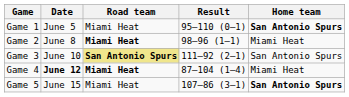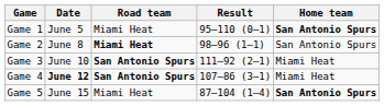 <table class="wikitable">
 <tr>
 <th>Game</th>
 <th>Date</th>
 <th>Road team</th>
 <th>Result</th>
 <th>Home team</th>
 </tr>
 <tr>
 <td>Game 1</td>
 <td>June 5</td>
 <td>Miami Heat</td>
 <td>95–110 (0–1)</td>
 <td><strong>San Antonio Spurs</strong></td>
 </tr>
 <tr>
 <td>Game 2</td>
 <td>June 8</td>
 <td><strong>Miami Heat</strong></td>
 <td>98–96 (1–1)</td>
-<td>Miami Heat</td>
+<td>San Antonio Spurs</td>
 </tr>
 <tr>
 <td>Game 3</td>
 <td>June 10</td>
-<td style="background: khaki;"><strong>San Antonio Spurs</strong></td>
+<td><strong>San Antonio Spurs</strong></td>
 <td>111–92 (2–1)</td>
-<td>San Antonio Spurs</td>
+<td>Miami Heat</td>
 </tr>
 <tr>
 <td>Game 4</td>
 <td><strong>June 12</strong></td>
-<td><strong>Miami Heat</strong></td>
-<td>87–104 (1–4)</td>
+<td><strong>San Antonio Spurs</strong></td>
+<td>107–86 (3–1)</td>
 <td>Miami Heat</td>
 </tr>
 <tr>
 <td>Game 5</td>
 <td>June 15</td>
 <td>Miami Heat</td>
-<td>107–86 (3–1)</td>
+<td>87–104 (1–4)</td>
 <td><strong>San Antonio Spurs</strong></td>
 </tr>
 </table>
